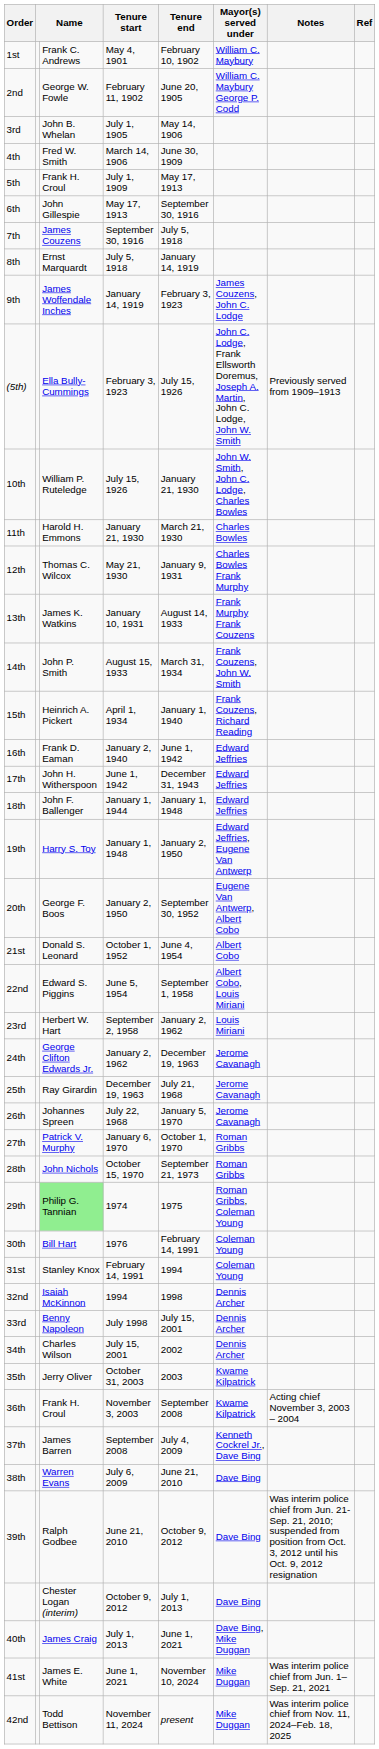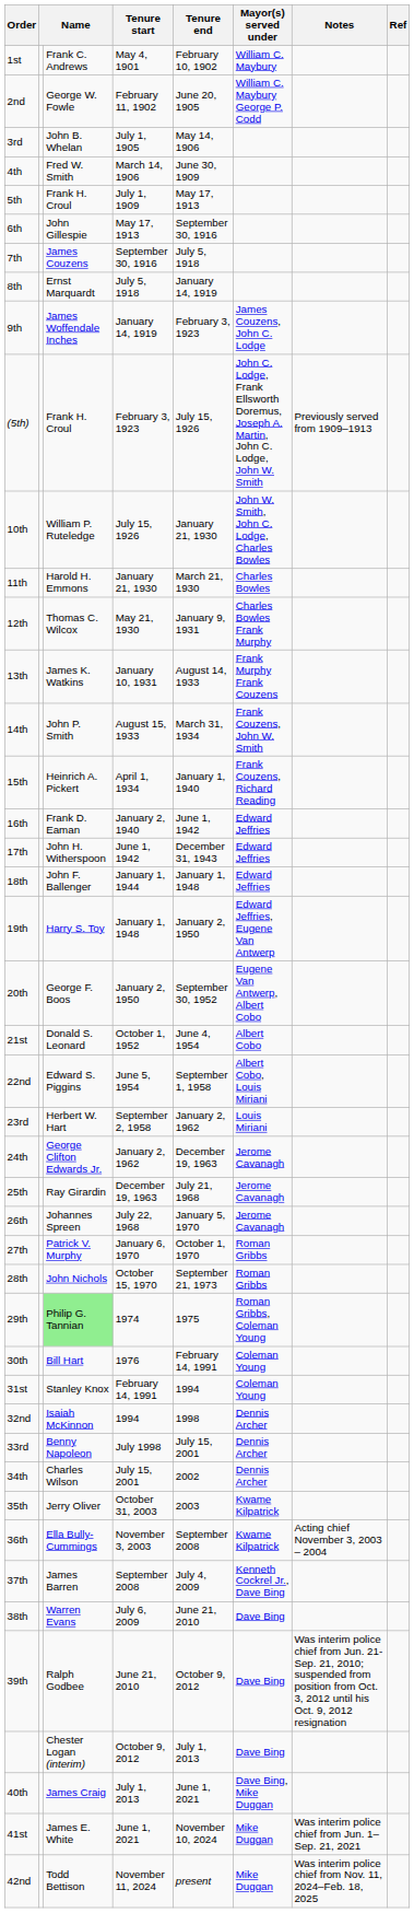 <table class="wikitable">
 <tr>
 <th>Order</th>
 <th colspan=2>Name</th>
 <th>Tenure start</th>
 <th>Tenure end</th>
 <th>Mayor(s) served under</th>
 <th>Notes</th>
 <th>Ref</th>
 </tr>
 <tr>
 <td>1st</td>
 <td></td>
 <td>Frank C. Andrews</td>
 <td>May 4, 1901</td>
 <td>February 10, 1902</td>
 <td><a href='#'>William C. Maybury</a></td>
 <td></td>
 <td></td>
 </tr>
 <tr>
 <td>2nd</td>
 <td></td>
 <td>George W. Fowle</td>
 <td>February 11, 1902</td>
 <td>June 20, 1905</td>
 <td><a href='#'>William C. Maybury</a><br><a href='#'>George P. Codd</a></td>
 <td></td>
 <td></td>
 </tr>
 <tr>
 <td>3rd</td>
 <td></td>
 <td>John B. Whelan</td>
 <td>July 1, 1905</td>
 <td>May 14, 1906</td>
 <td></td>
 <td></td>
 <td></td>
 </tr>
 <tr>
 <td>4th</td>
 <td></td>
 <td>Fred W. Smith</td>
 <td>March 14, 1906</td>
 <td>June 30, 1909</td>
 <td></td>
 <td></td>
 <td></td>
 </tr>
 <tr>
 <td>5th</td>
 <td></td>
 <td>Frank H. Croul</td>
 <td>July 1, 1909</td>
 <td>May 17, 1913</td>
 <td></td>
 <td></td>
 <td></td>
 </tr>
 <tr>
 <td>6th</td>
 <td></td>
 <td>John Gillespie</td>
 <td>May 17, 1913</td>
 <td>September 30, 1916</td>
 <td></td>
 <td></td>
 <td></td>
 </tr>
 <tr>
 <td>7th</td>
 <td></td>
 <td><a href='#'>James Couzens</a></td>
 <td>September 30, 1916</td>
 <td>July 5, 1918</td>
 <td></td>
 <td></td>
 <td></td>
 </tr>
 <tr>
 <td>8th</td>
 <td></td>
 <td>Ernst Marquardt</td>
 <td>July 5, 1918</td>
 <td>January 14, 1919</td>
 <td></td>
 <td></td>
 <td></td>
 </tr>
 <tr>
 <td>9th</td>
 <td></td>
 <td><a href='#'>James Woffendale Inches</a></td>
 <td>January 14, 1919</td>
 <td>February 3, 1923</td>
 <td><a href='#'>James Couzens</a>,<br><a href='#'>John C. Lodge</a></td>
 <td></td>
 <td></td>
 </tr>
 <tr>
 <td><em>(5th)</em></td>
 <td></td>
-<td><a href='#'>Ella Bully-Cummings</a></td>
+<td>Frank H. Croul</td>
 <td>February 3, 1923</td>
 <td>July 15, 1926</td>
 <td><a href='#'>John C. Lodge</a>,<br>Frank Ellsworth Doremus,<br><a href='#'>Joseph A. Martin</a>,<br>John C. Lodge,<br> <a href='#'>John W. Smith</a></td>
 <td>Previously served from 1909–1913</td>
 <td></td>
 </tr>
 <tr>
 <td>10th</td>
 <td></td>
 <td>William P. Ruteledge</td>
 <td>July 15, 1926</td>
 <td>January 21, 1930</td>
 <td><a href='#'>John W. Smith</a>,<br><a href='#'>John C. Lodge</a>,<br><a href='#'>Charles Bowles</a></td>
 <td></td>
 <td></td>
 </tr>
 <tr>
 <td>11th</td>
 <td></td>
 <td>Harold H. Emmons</td>
 <td>January 21, 1930</td>
 <td>March 21, 1930</td>
 <td><a href='#'>Charles Bowles</a></td>
 <td></td>
 <td></td>
 </tr>
 <tr>
 <td>12th</td>
 <td></td>
 <td>Thomas C. Wilcox</td>
 <td>May 21, 1930</td>
 <td>January 9, 1931</td>
 <td><a href='#'>Charles Bowles</a><br><a href='#'>Frank Murphy</a></td>
 <td></td>
 <td></td>
 </tr>
 <tr>
 <td>13th</td>
 <td></td>
 <td>James K. Watkins</td>
 <td>January 10, 1931</td>
 <td>August 14, 1933</td>
 <td><a href='#'>Frank Murphy</a><br><a href='#'>Frank Couzens</a></td>
 <td></td>
 <td></td>
 </tr>
 <tr>
 <td>14th</td>
 <td></td>
 <td>John P. Smith</td>
 <td>August 15, 1933</td>
 <td>March 31, 1934</td>
 <td><a href='#'>Frank Couzens</a>,<br><a href='#'>John W. Smith</a></td>
 <td></td>
 <td></td>
 </tr>
 <tr>
 <td>15th</td>
 <td></td>
 <td>Heinrich A. Pickert</td>
 <td>April 1, 1934</td>
 <td>January 1, 1940</td>
 <td><a href='#'>Frank Couzens</a>,<br> <a href='#'>Richard Reading</a></td>
 <td></td>
 <td></td>
 </tr>
 <tr>
 <td>16th</td>
 <td></td>
 <td>Frank D. Eaman</td>
 <td>January 2, 1940</td>
 <td>June 1, 1942</td>
 <td><a href='#'>Edward Jeffries</a></td>
 <td></td>
 <td></td>
 </tr>
 <tr>
 <td>17th</td>
 <td></td>
 <td>John H. Witherspoon</td>
 <td>June 1, 1942</td>
 <td>December 31, 1943</td>
 <td><a href='#'>Edward Jeffries</a></td>
 <td></td>
 <td></td>
 </tr>
 <tr>
 <td>18th</td>
 <td></td>
 <td>John F. Ballenger</td>
 <td>January 1, 1944</td>
 <td>January 1, 1948</td>
 <td><a href='#'>Edward Jeffries</a></td>
 <td></td>
 <td></td>
 </tr>
 <tr>
 <td>19th</td>
 <td></td>
 <td><a href='#'>Harry S. Toy</a></td>
 <td>January 1, 1948</td>
 <td>January 2, 1950</td>
 <td><a href='#'>Edward Jeffries</a>,<br><a href='#'>Eugene Van Antwerp</a></td>
 <td></td>
 <td></td>
 </tr>
 <tr>
 <td>20th</td>
 <td></td>
 <td>George F. Boos</td>
 <td>January 2, 1950</td>
 <td>September 30, 1952</td>
 <td><a href='#'>Eugene Van Antwerp</a>,<br><a href='#'>Albert Cobo</a></td>
 <td></td>
 <td></td>
 </tr>
 <tr>
 <td>21st</td>
 <td></td>
 <td>Donald S. Leonard</td>
 <td>October 1, 1952</td>
 <td>June 4, 1954</td>
 <td><a href='#'>Albert Cobo</a></td>
 <td></td>
 <td></td>
 </tr>
 <tr>
 <td>22nd</td>
 <td></td>
 <td>Edward S. Piggins</td>
 <td>June 5, 1954</td>
 <td>September 1, 1958</td>
 <td><a href='#'>Albert Cobo</a>,<br><a href='#'>Louis Miriani</a></td>
 <td></td>
 <td></td>
 </tr>
 <tr>
 <td>23rd</td>
 <td></td>
 <td>Herbert W. Hart</td>
 <td>September 2, 1958</td>
 <td>January 2, 1962</td>
 <td><a href='#'>Louis Miriani</a></td>
 <td></td>
 <td></td>
 </tr>
 <tr>
 <td>24th</td>
 <td></td>
 <td><a href='#'>George Clifton Edwards Jr.</a></td>
 <td>January 2, 1962</td>
 <td>December 19, 1963</td>
 <td><a href='#'>Jerome Cavanagh</a></td>
 <td></td>
 <td></td>
 </tr>
 <tr>
 <td>25th</td>
 <td></td>
 <td>Ray Girardin</td>
 <td>December 19, 1963</td>
 <td>July 21, 1968</td>
 <td><a href='#'>Jerome Cavanagh</a></td>
 <td></td>
 <td></td>
 </tr>
 <tr>
 <td>26th</td>
 <td></td>
 <td>Johannes Spreen</td>
 <td>July 22, 1968</td>
 <td>January 5, 1970</td>
 <td><a href='#'>Jerome Cavanagh</a></td>
 <td></td>
 <td></td>
 </tr>
 <tr>
 <td>27th</td>
 <td></td>
 <td><a href='#'>Patrick V. Murphy</a></td>
 <td>January 6, 1970</td>
 <td>October 1, 1970</td>
 <td><a href='#'>Roman Gribbs</a></td>
 <td></td>
 <td></td>
 </tr>
 <tr>
 <td>28th</td>
 <td></td>
 <td><a href='#'>John Nichols</a></td>
 <td>October 15, 1970</td>
 <td>September 21, 1973</td>
 <td><a href='#'>Roman Gribbs</a></td>
 <td></td>
 <td></td>
 </tr>
 <tr>
 <td>29th</td>
 <td></td>
 <td style="background: lightgreen;">Philip G. Tannian</td>
 <td>1974</td>
 <td>1975</td>
 <td><a href='#'>Roman Gribbs</a>,<br><a href='#'>Coleman Young</a></td>
 <td></td>
 <td></td>
 </tr>
 <tr>
 <td>30th</td>
 <td></td>
 <td><a href='#'>Bill Hart</a></td>
 <td>1976</td>
 <td>February 14, 1991</td>
 <td><a href='#'>Coleman Young</a></td>
 <td></td>
 <td></td>
 </tr>
 <tr>
 <td>31st</td>
 <td></td>
 <td>Stanley Knox</td>
 <td>February 14, 1991</td>
 <td>1994</td>
 <td><a href='#'>Coleman Young</a></td>
 <td></td>
 <td></td>
 </tr>
 <tr>
 <td>32nd</td>
 <td></td>
 <td><a href='#'>Isaiah McKinnon</a></td>
 <td>1994</td>
 <td>1998</td>
 <td><a href='#'>Dennis Archer</a></td>
 <td></td>
 <td></td>
 </tr>
 <tr>
 <td>33rd</td>
 <td></td>
 <td><a href='#'>Benny Napoleon</a></td>
 <td>July 1998</td>
 <td>July 15, 2001</td>
 <td><a href='#'>Dennis Archer</a></td>
 <td></td>
 <td></td>
 </tr>
 <tr>
 <td>34th</td>
 <td></td>
 <td>Charles Wilson</td>
 <td>July 15, 2001</td>
 <td>2002</td>
 <td><a href='#'>Dennis Archer</a></td>
 <td></td>
 <td></td>
 </tr>
 <tr>
 <td>35th</td>
 <td></td>
 <td>Jerry Oliver</td>
 <td>October 31, 2003</td>
 <td>2003</td>
 <td><a href='#'>Kwame Kilpatrick</a></td>
 <td></td>
 <td></td>
 </tr>
 <tr>
 <td>36th</td>
 <td></td>
-<td>Frank H. Croul</td>
+<td><a href='#'>Ella Bully-Cummings</a></td>
 <td>November 3, 2003</td>
 <td>September 2008</td>
 <td><a href='#'>Kwame Kilpatrick</a></td>
 <td>Acting chief November 3, 2003 – 2004</td>
 <td></td>
 </tr>
 <tr>
 <td>37th</td>
 <td></td>
 <td>James Barren</td>
 <td>September 2008</td>
 <td>July 4, 2009</td>
 <td><a href='#'>Kenneth Cockrel Jr.</a>,<br><a href='#'>Dave Bing</a></td>
 <td></td>
 <td></td>
 </tr>
 <tr>
 <td>38th</td>
 <td></td>
 <td><a href='#'>Warren Evans</a></td>
 <td>July 6, 2009</td>
 <td>June 21, 2010</td>
 <td><a href='#'>Dave Bing</a></td>
 <td></td>
 <td></td>
 </tr>
 <tr>
 <td>39th</td>
 <td></td>
 <td>Ralph Godbee</td>
 <td>June 21, 2010</td>
 <td>October 9, 2012</td>
 <td><a href='#'>Dave Bing</a></td>
 <td>Was interim police chief from Jun. 21-Sep. 21, 2010; suspended from position from Oct. 3, 2012 until his Oct. 9, 2012 resignation</td>
 <td></td>
 </tr>
 <tr>
 <td></td>
 <td></td>
 <td>Chester Logan <em>(interim)</em></td>
 <td>October 9, 2012</td>
 <td>July 1, 2013</td>
 <td><a href='#'>Dave Bing</a></td>
 <td></td>
 <td></td>
 </tr>
 <tr>
 <td>40th</td>
 <td></td>
 <td><a href='#'>James Craig</a></td>
 <td>July 1, 2013</td>
 <td>June 1, 2021</td>
 <td><a href='#'>Dave Bing</a>,<br><a href='#'>Mike Duggan</a></td>
 <td></td>
 <td></td>
 </tr>
 <tr>
 <td>41st</td>
 <td></td>
 <td>James E. White</td>
 <td>June 1, 2021</td>
 <td>November 10, 2024</td>
 <td><a href='#'>Mike Duggan</a></td>
 <td>Was interim police chief from Jun. 1–Sep. 21, 2021</td>
 <td></td>
 </tr>
 <tr>
 <td>42nd</td>
 <td></td>
 <td>Todd Bettison</td>
 <td>November 11, 2024</td>
 <td><em>present</em></td>
 <td><a href='#'>Mike Duggan</a></td>
 <td>Was interim police chief from Nov. 11, 2024–Feb. 18, 2025</td>
 <td></td>
 </tr>
 </table>
